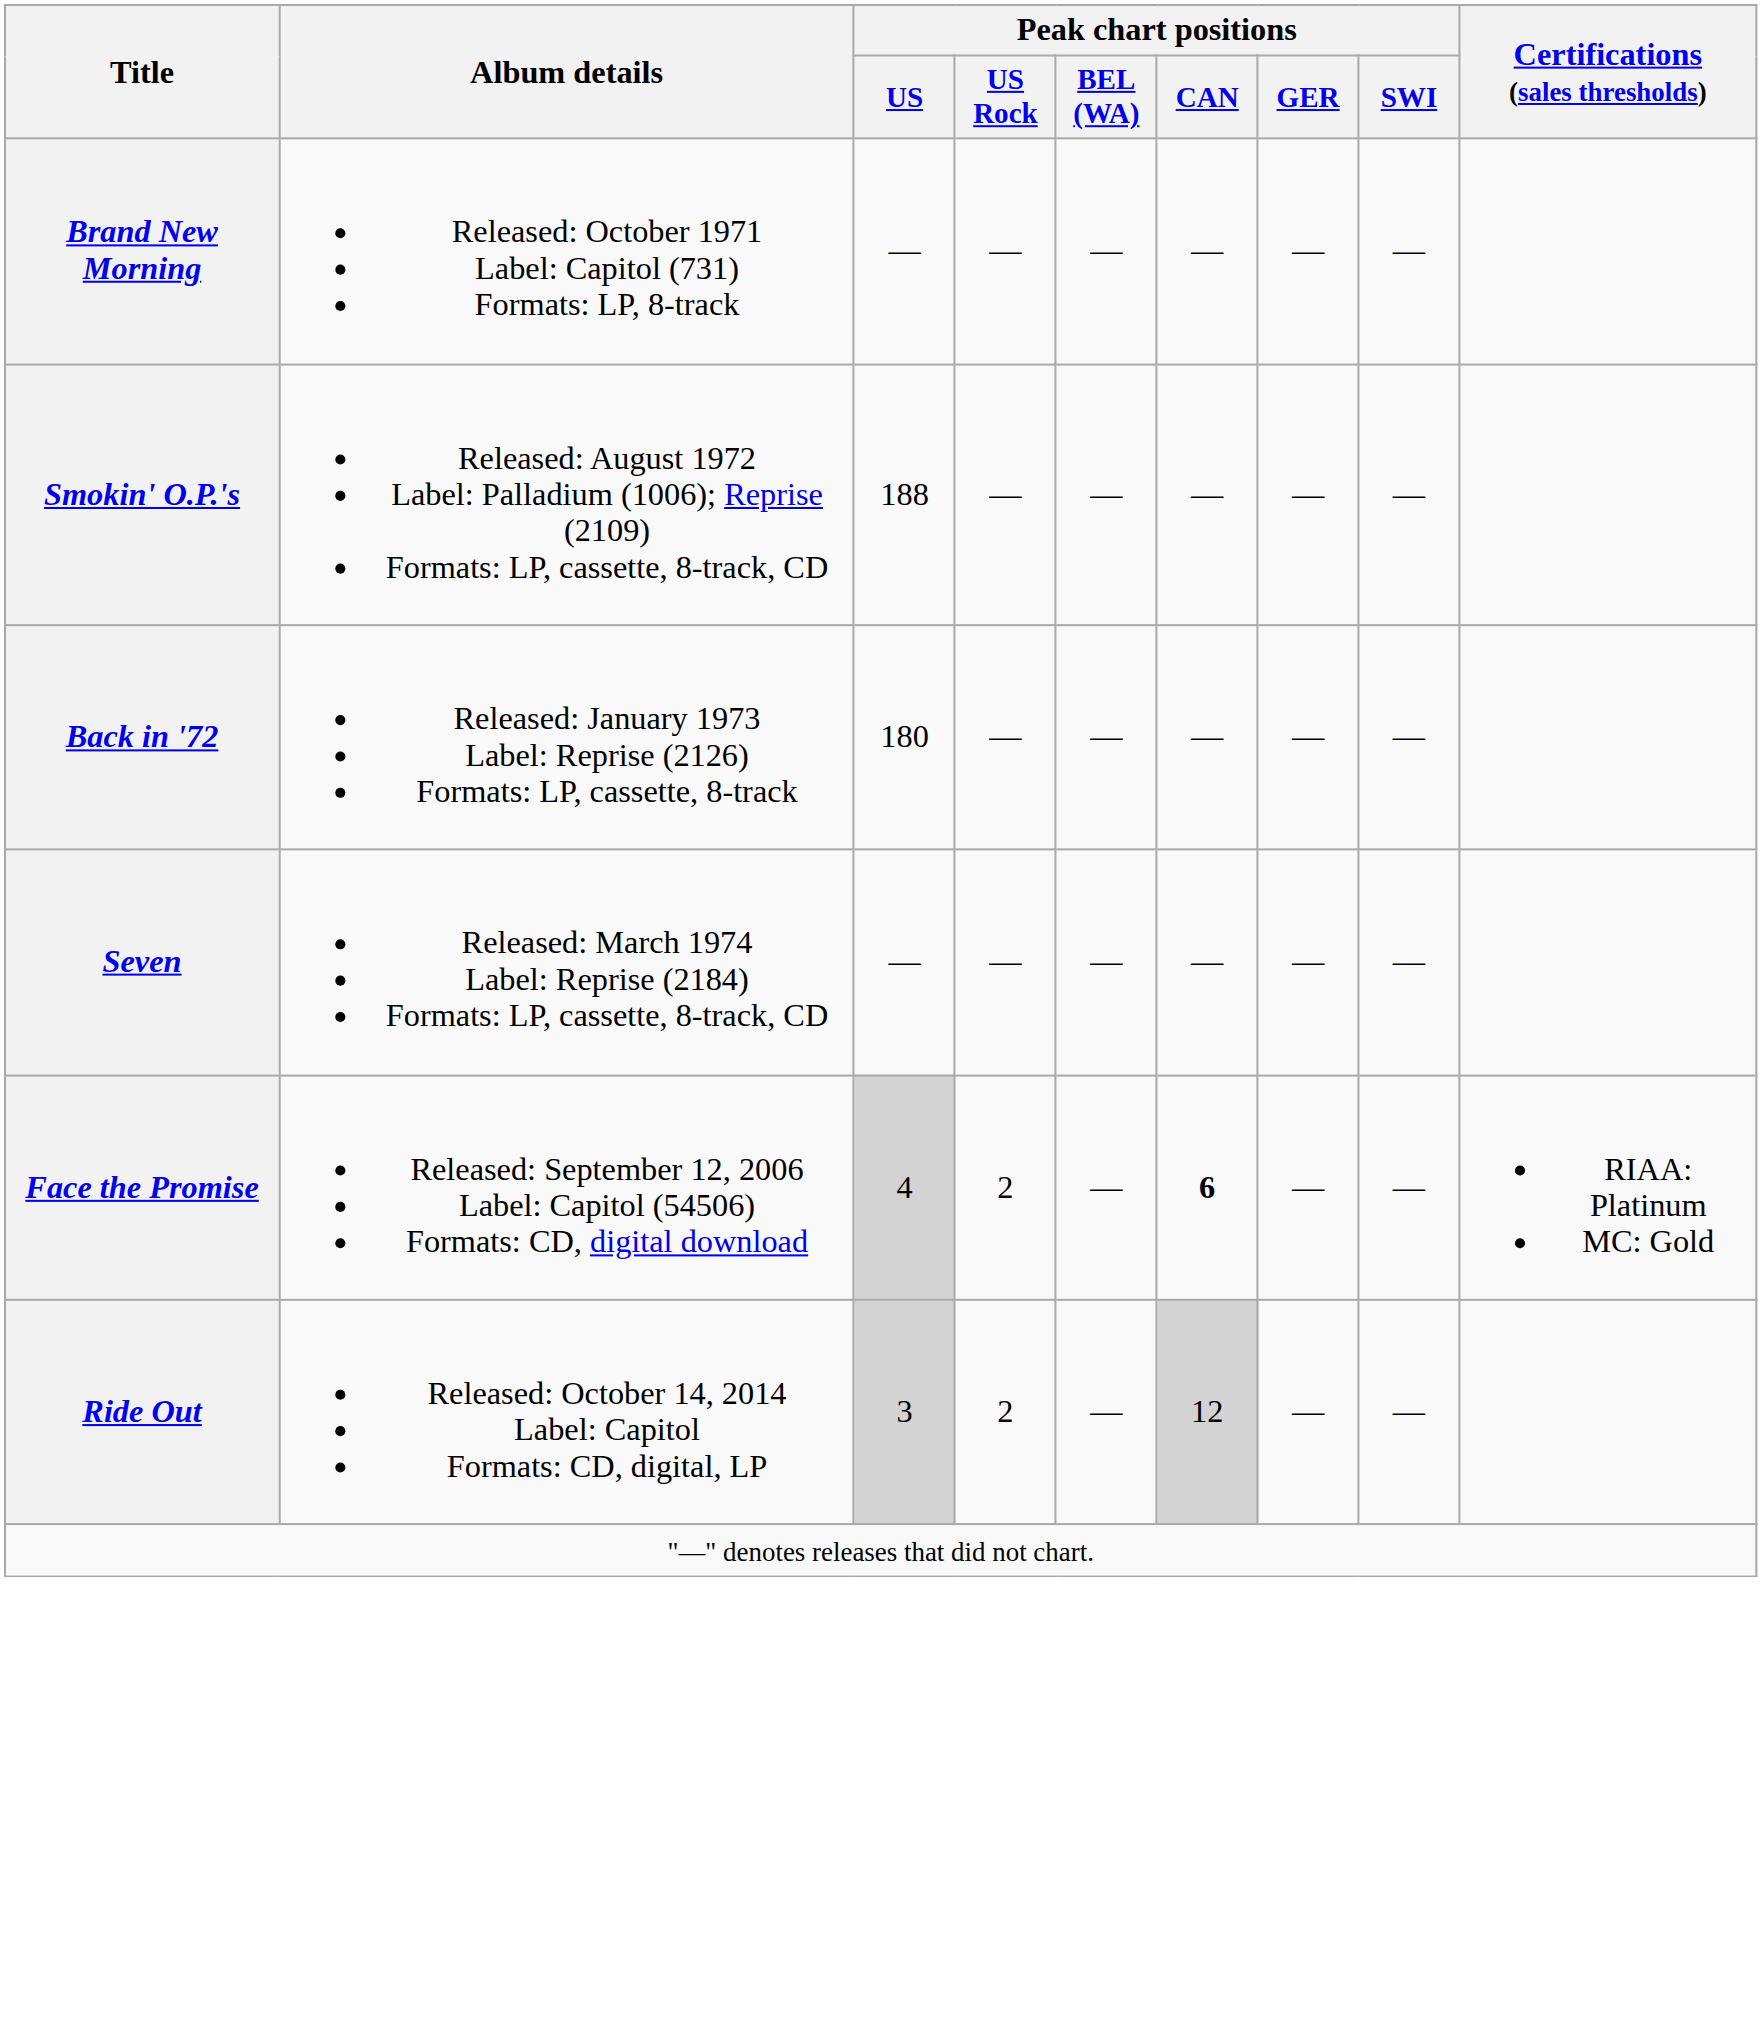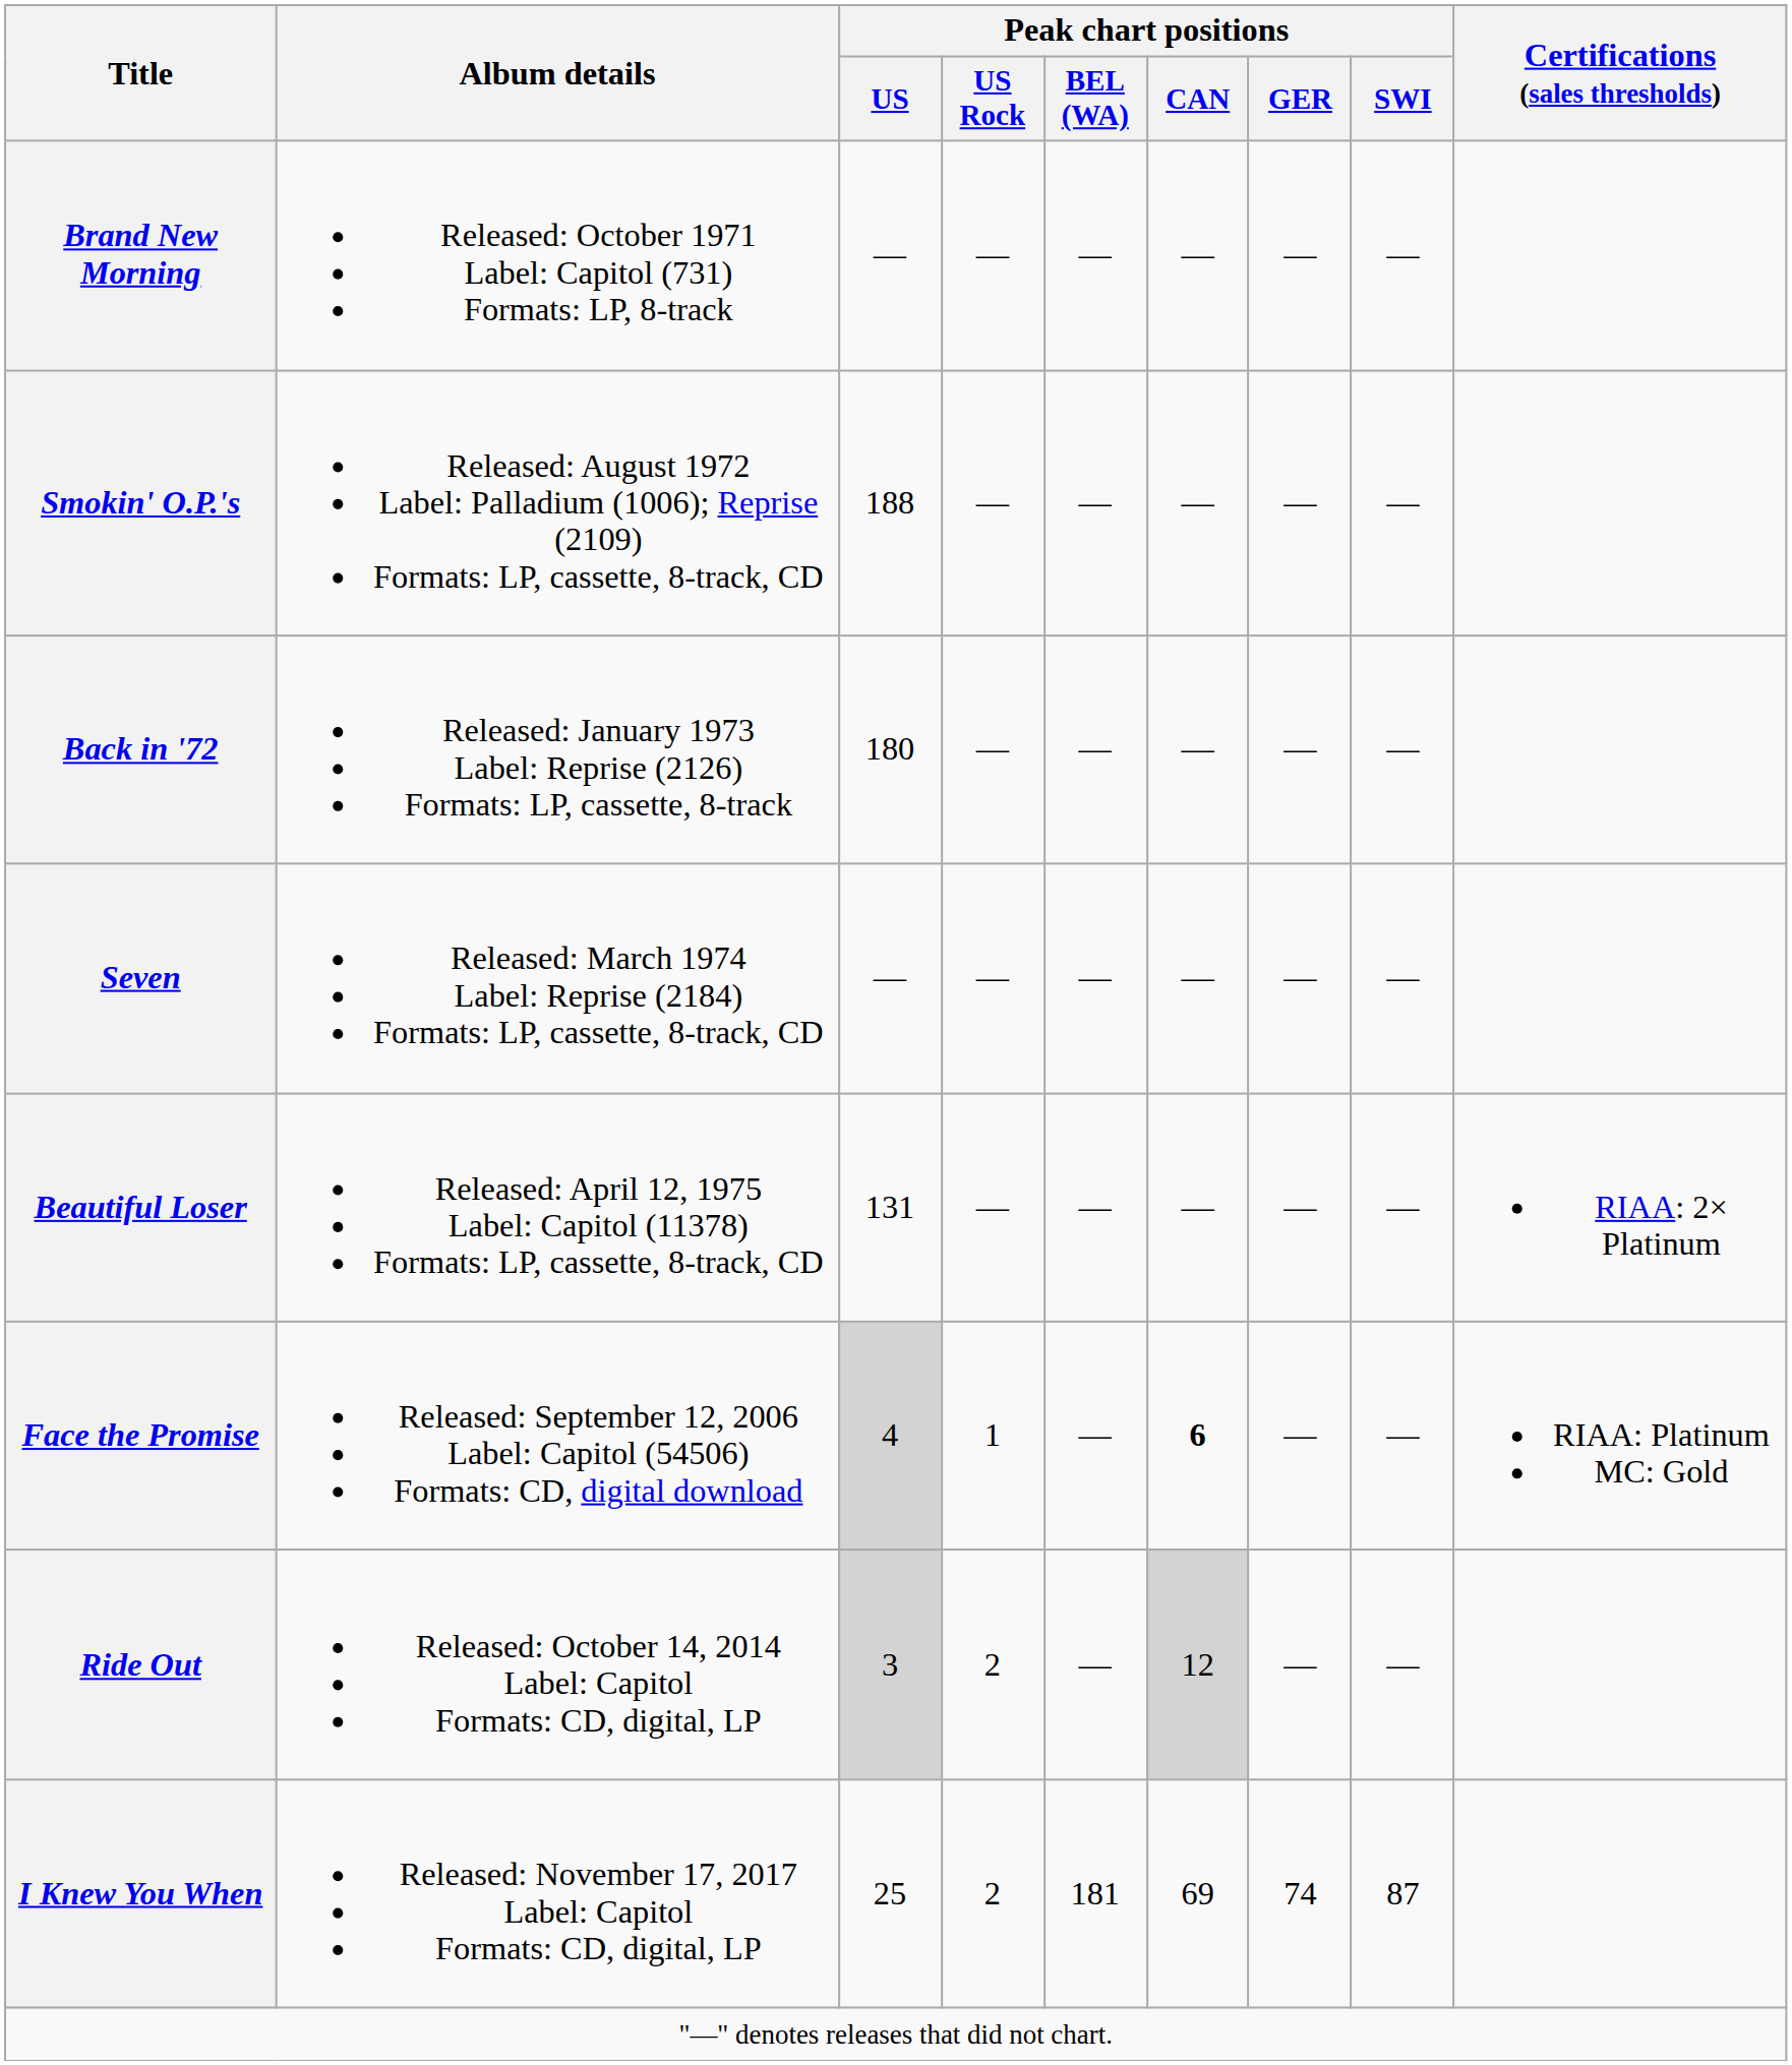 <table class="wikitable plainrowheaders" style="text-align:center;">
 <tr>
 <th rowspan="2">Title</th>
 <th rowspan="2">Album details</th>
 <th colspan="6">Peak chart positions</th>
 <th rowspan="2"><a href='#'>Certifications</a><br><small>(<a href='#'>sales thresholds</a>)</small></th>
 </tr>
 <tr>
 <th scope="col" style="width:3em;font-size:90%;"><a href='#'>US</a><br></th>
 <th scope="col" style="width:3em;font-size:90%;"><a href='#'>US<br>Rock</a><br></th>
 <th scope="col" style="width:3em;font-size:90%;"><a href='#'>BEL<br>(WA)</a><br></th>
 <th scope="col" style="width:3em;font-size:90%;"><a href='#'>CAN</a><br></th>
 <th scope="col" style="width:3em;font-size:90%;"><a href='#'>GER</a><br></th>
 <th scope="col" style="width:3em;font-size:90%;"><a href='#'>SWI</a><br></th>
 </tr>
 <tr>
 <th scope="row"><em><a href='#'>Brand New Morning</a></em></th>
 <td><br><ul><li>Released: October 1971</li><li>Label: Capitol (731)</li><li>Formats: LP, 8-track</li></ul></td>
 <td>—</td>
 <td>—</td>
 <td>—</td>
 <td>—</td>
 <td>—</td>
 <td>—</td>
 <td></td>
 </tr>
 <tr>
 <th scope="row"><em><a href='#'>Smokin' O.P.'s</a></em></th>
 <td><br><ul><li>Released: August 1972</li><li>Label: Palladium (1006); <a href='#'>Reprise</a> (2109)</li><li>Formats: LP, cassette, 8-track, CD</li></ul></td>
 <td>188</td>
 <td>—</td>
 <td>—</td>
 <td>—</td>
 <td>—</td>
 <td>—</td>
 <td></td>
 </tr>
 <tr>
 <th scope="row"><em><a href='#'>Back in '72</a></em></th>
 <td><br><ul><li>Released: January 1973</li><li>Label: Reprise (2126)</li><li>Formats: LP, cassette, 8-track</li></ul></td>
 <td>180</td>
 <td>—</td>
 <td>—</td>
 <td>—</td>
 <td>—</td>
 <td>—</td>
 <td></td>
 </tr>
 <tr>
 <th scope="row"><em><a href='#'>Seven</a></em></th>
 <td><br><ul><li>Released: March 1974</li><li>Label: Reprise (2184)</li><li>Formats: LP, cassette, 8-track, CD</li></ul></td>
 <td>—</td>
 <td>—</td>
 <td>—</td>
 <td>—</td>
 <td>—</td>
 <td>—</td>
 <td></td>
 </tr>
 <tr>
+<th scope="row"><em><a href='#'>Beautiful Loser</a></em></th>
+<td><br><ul><li>Released: April 12, 1975</li><li>Label: Capitol (11378)</li><li>Formats: LP, cassette, 8-track, CD</li></ul></td>
+<td>131</td>
+<td>—</td>
+<td>—</td>
+<td>—</td>
+<td>—</td>
+<td>—</td>
+<td><br><ul><li><a href='#'>RIAA</a>: 2× Platinum</li></ul></td>
+</tr>
+<tr>
 <th scope="row"><em><a href='#'>Face the Promise</a></em></th>
 <td><br><ul><li>Released: September 12, 2006</li><li>Label: Capitol (54506)</li><li>Formats: CD, <a href='#'>digital download</a></li></ul></td>
 <td style="background: lightgrey;">4</td>
-<td>2</td>
+<td>1</td>
 <td>—</td>
 <td><strong>6</strong></td>
 <td>—</td>
 <td>—</td>
 <td><br><ul><li>RIAA: Platinum</li><li>MC: Gold</li></ul></td>
 </tr>
 <tr>
 <th scope="row"><em><a href='#'>Ride Out</a></em></th>
 <td><br><ul><li>Released: October 14, 2014</li><li>Label: Capitol</li><li>Formats: CD, digital, LP</li></ul></td>
 <td style="background: lightgrey;">3</td>
 <td>2</td>
 <td>—</td>
 <td style="background: lightgrey;">12</td>
 <td>—</td>
 <td>—</td>
 <td></td>
 </tr>
 <tr>
+<th scope="row"><em><a href='#'>I Knew You When</a></em></th>
+<td><br><ul><li>Released: November 17, 2017</li><li>Label: Capitol</li><li>Formats: CD, digital, LP</li></ul></td>
+<td>25</td>
+<td>2</td>
+<td>181</td>
+<td>69</td>
+<td>74</td>
+<td>87</td>
+<td></td>
+</tr>
+<tr>
 <td colspan="9"><small>"—" denotes releases that did not chart.</small></td>
 </tr>
 </table>
